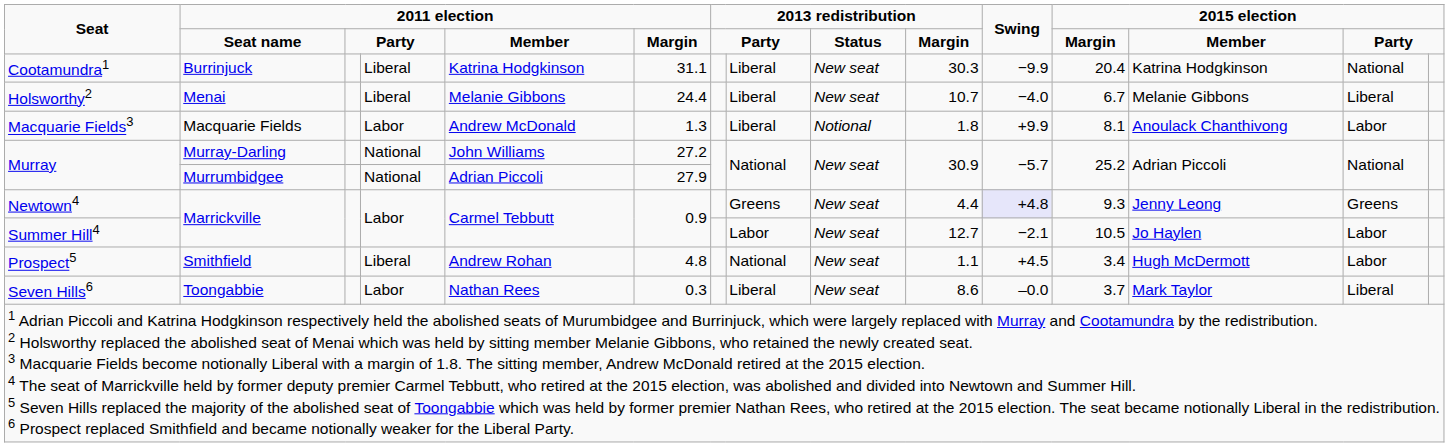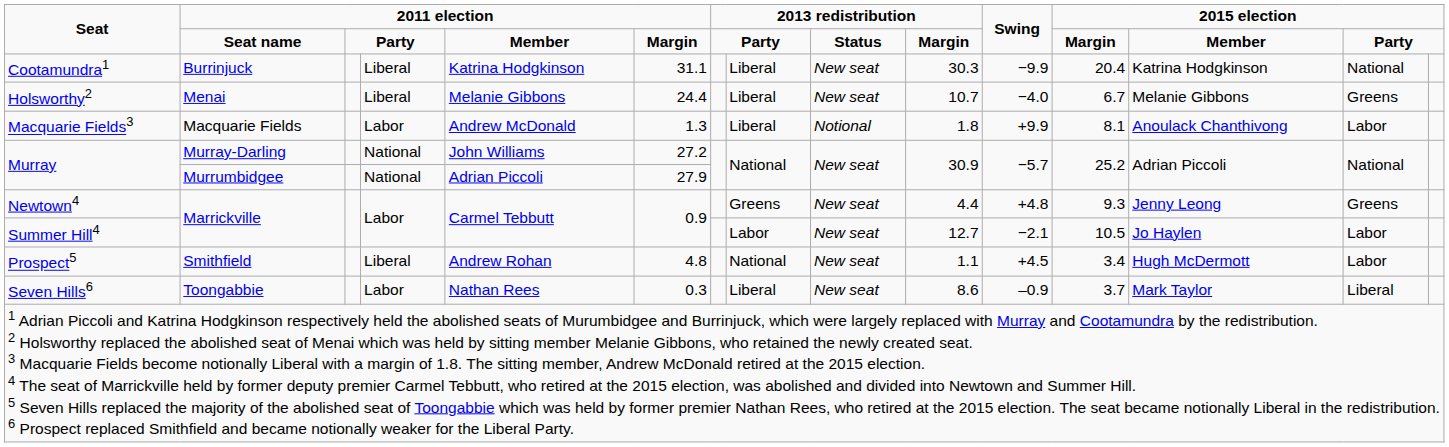 <table class="wikitable">
 <tr style="text-align:center">
 <td rowspan="2"><strong>Seat</strong></td>
 <td colspan="5"><strong>2011 election</strong></td>
 <td colspan="4"><strong>2013 redistribution</strong></td>
 <td rowspan="2"><strong>Swing</strong></td>
 <td colspan="4"><strong>2015 election</strong></td>
 </tr>
 <tr style="text-align:center">
 <td><strong>Seat name</strong></td>
 <td colspan="2"><strong>Party</strong></td>
 <td><strong>Member</strong></td>
 <td><strong>Margin</strong></td>
 <td colspan="2"><strong>Party</strong></td>
 <td><strong>Status</strong></td>
 <td><strong>Margin</strong></td>
 <td><strong>Margin</strong></td>
 <td><strong>Member</strong></td>
 <td colspan="2"><strong>Party</strong></td>
 </tr>
 <tr>
 <td><a href='#'>Cootamundra</a><sup>1</sup></td>
 <td><a href='#'>Burrinjuck</a></td>
 <td> </td>
 <td>Liberal</td>
 <td><a href='#'>Katrina Hodgkinson</a></td>
 <td style="text-align:right;">31.1</td>
 <td> </td>
 <td>Liberal</td>
 <td><em>New seat</em></td>
 <td style="text-align:right;">30.3</td>
 <td style="text-align:right;">−9.9</td>
 <td style="text-align:right;">20.4</td>
 <td>Katrina Hodgkinson</td>
 <td>National</td>
 <td> </td>
 </tr>
 <tr>
 <td><a href='#'>Holsworthy</a><sup>2</sup></td>
 <td><a href='#'>Menai</a></td>
 <td></td>
 <td>Liberal</td>
 <td><a href='#'>Melanie Gibbons</a></td>
 <td style="text-align:right;">24.4</td>
 <td></td>
 <td>Liberal</td>
 <td><em>New seat</em></td>
 <td style="text-align:right;">10.7</td>
 <td style="text-align:right;">−4.0</td>
 <td style="text-align:right;">6.7</td>
 <td>Melanie Gibbons</td>
-<td>Liberal</td>
+<td>Greens</td>
 <td></td>
 </tr>
 <tr>
 <td><a href='#'>Macquarie Fields</a><sup>3</sup></td>
 <td>Macquarie Fields</td>
 <td></td>
 <td>Labor</td>
 <td><a href='#'>Andrew McDonald</a></td>
 <td style="text-align:right;">1.3</td>
 <td></td>
 <td>Liberal</td>
 <td><em>Notional</em></td>
 <td style="text-align:right;">1.8</td>
 <td style="text-align:right;">+9.9</td>
 <td style="text-align:right;">8.1</td>
 <td><a href='#'>Anoulack Chanthivong</a></td>
 <td>Labor</td>
 <td></td>
 </tr>
 <tr>
 <td rowspan=2><a href='#'>Murray</a></td>
 <td><a href='#'>Murray-Darling</a></td>
 <td> </td>
 <td>National</td>
 <td><a href='#'>John Williams</a></td>
 <td style="text-align:right;">27.2</td>
 <td rowspan=2 > </td>
 <td rowspan=2>National</td>
 <td rowspan=2><em>New seat</em></td>
 <td rowspan=2 style="text-align:right;">30.9</td>
 <td rowspan=2 style="text-align:right;">−5.7</td>
 <td rowspan=2 style="text-align:right;">25.2</td>
 <td rowspan=2>Adrian Piccoli</td>
 <td rowspan=2>National</td>
 <td rowspan=2 > </td>
 </tr>
 <tr>
 <td><a href='#'>Murrumbidgee</a></td>
 <td> </td>
 <td>National</td>
 <td><a href='#'>Adrian Piccoli</a></td>
 <td style="text-align:right;">27.9</td>
 </tr>
 <tr>
 <td><a href='#'>Newtown</a><sup>4</sup></td>
 <td rowspan=2><a href='#'>Marrickville</a></td>
 <td rowspan=2 > </td>
 <td rowspan=2>Labor</td>
 <td rowspan=2><a href='#'>Carmel Tebbutt</a></td>
 <td style="text-align:right;" rowspan=2>0.9</td>
 <td></td>
 <td>Greens</td>
 <td><em>New seat</em></td>
 <td style="text-align:right;">4.4</td>
-<td style="background: lavender; text-align:right;">+4.8</td>
+<td style="text-align:right;">+4.8</td>
 <td style="text-align:right;">9.3</td>
 <td><a href='#'>Jenny Leong</a></td>
 <td>Greens</td>
 <td></td>
 </tr>
 <tr>
 <td><a href='#'>Summer Hill</a><sup>4</sup></td>
 <td></td>
 <td>Labor</td>
 <td><em>New seat</em></td>
 <td style="text-align:right;">12.7</td>
 <td style="text-align:right;">−2.1</td>
 <td style="text-align:right;">10.5</td>
 <td><a href='#'>Jo Haylen</a></td>
 <td>Labor</td>
 <td></td>
 </tr>
 <tr>
 <td><a href='#'>Prospect</a><sup>5</sup></td>
 <td><a href='#'>Smithfield</a></td>
 <td></td>
 <td>Liberal</td>
 <td><a href='#'>Andrew Rohan</a></td>
 <td style="text-align:right;">4.8</td>
 <td></td>
 <td>National</td>
 <td><em>New seat</em></td>
 <td style="text-align:right;">1.1</td>
 <td style="text-align:right;">+4.5</td>
 <td style="text-align:right;">3.4</td>
 <td><a href='#'>Hugh McDermott</a></td>
 <td>Labor</td>
 <td></td>
 </tr>
 <tr>
 <td><a href='#'>Seven Hills</a><sup>6</sup></td>
 <td><a href='#'>Toongabbie</a></td>
 <td></td>
 <td>Labor</td>
 <td><a href='#'>Nathan Rees</a></td>
 <td style="text-align:right;">0.3</td>
 <td></td>
 <td>Liberal</td>
 <td><em>New seat</em></td>
 <td style="text-align:right;">8.6</td>
-<td style="text-align:right;">–0.0</td>
+<td style="text-align:right;">–0.9</td>
 <td style="text-align:right;">3.7</td>
 <td><a href='#'>Mark Taylor</a></td>
 <td>Liberal</td>
 <td></td>
 </tr>
 <tr>
 <td colspan=15><sup>1</sup> Adrian Piccoli and Katrina Hodgkinson respectively held the abolished seats of Murumbidgee and Burrinjuck, which were largely replaced with <a href='#'>Murray</a> and <a href='#'>Cootamundra</a> by the redistribution.<br><sup>2</sup> Holsworthy replaced the abolished seat of Menai which was held by sitting member Melanie Gibbons, who retained the newly created seat.<br><sup>3</sup> Macquarie Fields become notionally Liberal with a margin of 1.8. The sitting member, Andrew McDonald retired at the 2015 election.<br><sup>4</sup> The seat of Marrickville held by former deputy premier Carmel Tebbutt, who retired at the 2015 election, was abolished and divided into Newtown and Summer Hill.<br><sup>5</sup> Seven Hills replaced the majority of the abolished seat of <a href='#'>Toongabbie</a> which was held by former premier Nathan Rees, who retired at the 2015 election. The seat became notionally Liberal in the redistribution.<br><sup>6</sup> Prospect replaced Smithfield and became notionally weaker for the Liberal Party.<br></td>
 </tr>
 </table>
